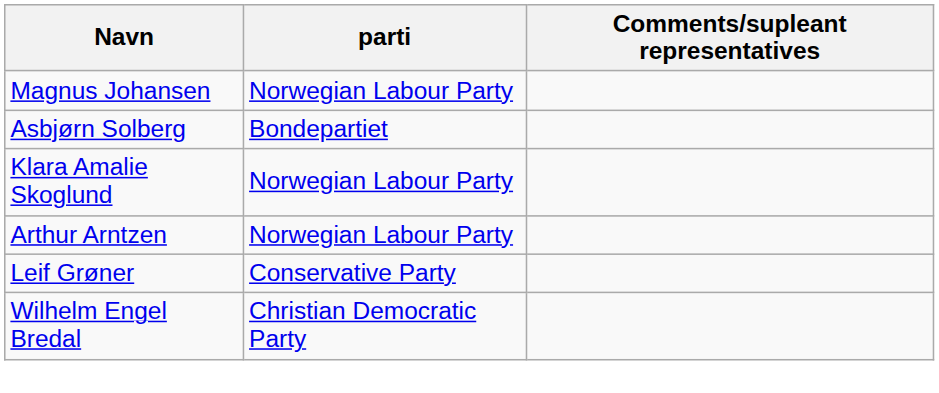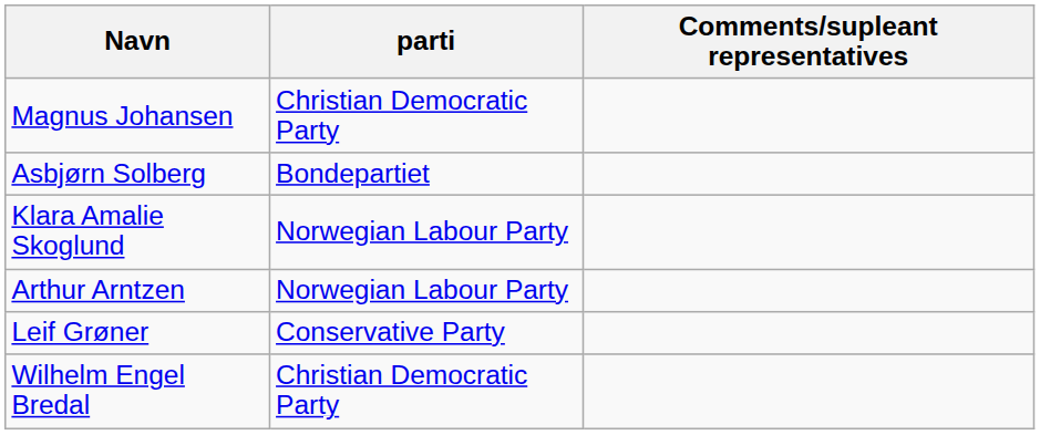 <table class="wikitable">
 <tr>
 <th>Navn</th>
 <th>parti</th>
 <th>Comments/supleant representatives</th>
 </tr>
 <tr>
 <td><a href='#'>Magnus Johansen</a></td>
-<td><a href='#'>Norwegian Labour Party</a></td>
+<td><a href='#'>Christian Democratic Party</a></td>
 <td></td>
 </tr>
 <tr>
 <td><a href='#'>Asbjørn Solberg</a></td>
 <td><a href='#'>Bondepartiet</a></td>
 <td></td>
 </tr>
 <tr>
 <td><a href='#'>Klara Amalie Skoglund</a></td>
 <td><a href='#'>Norwegian Labour Party</a></td>
 <td></td>
 </tr>
 <tr>
 <td><a href='#'>Arthur Arntzen</a></td>
 <td><a href='#'>Norwegian Labour Party</a></td>
 <td></td>
 </tr>
 <tr>
 <td><a href='#'>Leif Grøner</a></td>
 <td><a href='#'>Conservative Party</a></td>
 <td></td>
 </tr>
 <tr>
 <td><a href='#'>Wilhelm Engel Bredal</a></td>
 <td><a href='#'>Christian Democratic Party</a></td>
 <td></td>
 </tr>
 </table>
